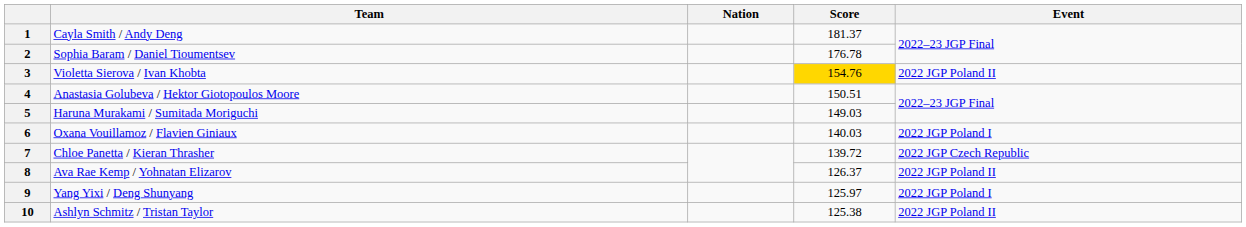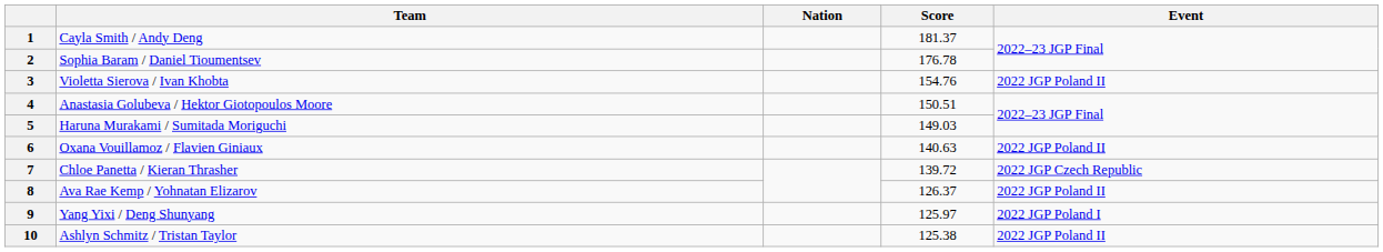 <table class="wikitable sortable" style="text-align:left; width:80%">
 <tr>
 <th scope="col"></th>
 <th scope="col">Team</th>
 <th scope="col">Nation</th>
 <th scope="col">Score</th>
 <th scope="col">Event</th>
 </tr>
 <tr>
 <th scope="row">1</th>
 <td><a href='#'>Cayla Smith</a> / <a href='#'>Andy Deng</a></td>
 <td></td>
 <td style="text-align:center;">181.37</td>
 <td rowspan="2"><a href='#'>2022–23 JGP Final</a></td>
 </tr>
 <tr>
 <th scope="row">2</th>
 <td><a href='#'>Sophia Baram</a> / <a href='#'>Daniel Tioumentsev</a></td>
 <td></td>
 <td style="text-align:center;">176.78</td>
 </tr>
 <tr>
 <th scope="row">3</th>
 <td><a href='#'>Violetta Sierova</a> / <a href='#'>Ivan Khobta</a></td>
 <td></td>
-<td style="background: gold; text-align:center;">154.76</td>
+<td style="text-align:center;">154.76</td>
 <td><a href='#'>2022 JGP Poland II</a></td>
 </tr>
 <tr>
 <th scope="row">4</th>
 <td><a href='#'>Anastasia Golubeva</a> / <a href='#'>Hektor Giotopoulos Moore</a></td>
 <td></td>
 <td style="text-align:center;">150.51</td>
 <td rowspan="2"><a href='#'>2022–23 JGP Final</a></td>
 </tr>
 <tr>
 <th scope="row">5</th>
 <td><a href='#'>Haruna Murakami</a> / <a href='#'>Sumitada Moriguchi</a></td>
 <td></td>
 <td style="text-align:center;">149.03</td>
 </tr>
 <tr>
 <th scope="row">6</th>
 <td><a href='#'>Oxana Vouillamoz</a> / <a href='#'>Flavien Giniaux</a></td>
 <td></td>
-<td style="text-align:center;">140.03</td>
-<td><a href='#'>2022 JGP Poland I</a></td>
+<td style="text-align:center;">140.63</td>
+<td><a href='#'>2022 JGP Poland II</a></td>
 </tr>
 <tr>
 <th scope="row">7</th>
 <td><a href='#'>Chloe Panetta</a> / <a href='#'>Kieran Thrasher</a></td>
 <td rowspan="2"></td>
 <td style="text-align:center;">139.72</td>
 <td><a href='#'>2022 JGP Czech Republic</a></td>
 </tr>
 <tr>
 <th scope="row">8</th>
 <td><a href='#'>Ava Rae Kemp</a> / <a href='#'>Yohnatan Elizarov</a></td>
 <td style="text-align:center;">126.37</td>
 <td><a href='#'>2022 JGP Poland II</a></td>
 </tr>
 <tr>
 <th scope="row">9</th>
 <td><a href='#'>Yang Yixi</a> / <a href='#'>Deng Shunyang</a></td>
 <td></td>
 <td style="text-align:center;">125.97</td>
 <td><a href='#'>2022 JGP Poland I</a></td>
 </tr>
 <tr>
 <th scope="row">10</th>
 <td><a href='#'>Ashlyn Schmitz</a> / <a href='#'>Tristan Taylor</a></td>
 <td></td>
 <td style="text-align:center;">125.38</td>
 <td><a href='#'>2022 JGP Poland II</a></td>
 </tr>
 </table>
